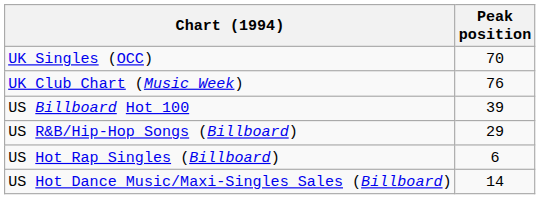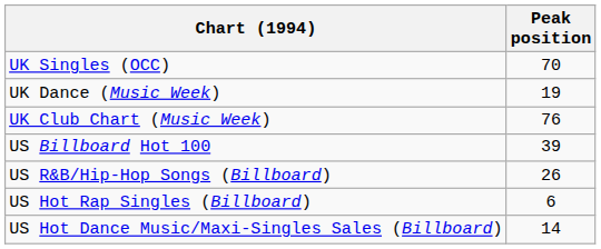 <table class="wikitable">
 <tr>
 <th align="left">Chart (1994)</th>
 <th align="left">Peak<br>position</th>
 </tr>
 <tr>
 <td align="left"><a href='#'>UK Singles</a> (<a href='#'>OCC</a>)</td>
 <td align="center">70</td>
+</tr>
+<tr>
+<td align="left">UK Dance (<em><a href='#'>Music Week</a></em>)</td>
+<td align="center">19</td>
 </tr>
 <tr>
 <td align="left"><a href='#'>UK Club Chart</a> (<em><a href='#'>Music Week</a></em>)</td>
 <td align="center">76</td>
 </tr>
 <tr>
 <td align="left">US <em><a href='#'>Billboard</a></em> <a href='#'>Hot 100</a></td>
 <td align="center">39</td>
 </tr>
 <tr>
 <td align="left">US <a href='#'>R&B/Hip-Hop Songs</a> (<em><a href='#'>Billboard</a></em>)</td>
-<td align="center">29</td>
+<td align="center">26</td>
 </tr>
 <tr>
 <td align="left">US <a href='#'>Hot Rap Singles</a> (<em><a href='#'>Billboard</a></em>)</td>
 <td align="center">6</td>
 </tr>
 <tr>
 <td align="left">US <a href='#'>Hot Dance Music/Maxi-Singles Sales</a> (<em><a href='#'>Billboard</a></em>)</td>
 <td align="center">14</td>
 </tr>
 </table>
